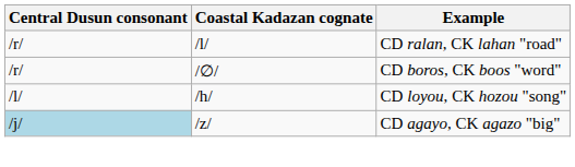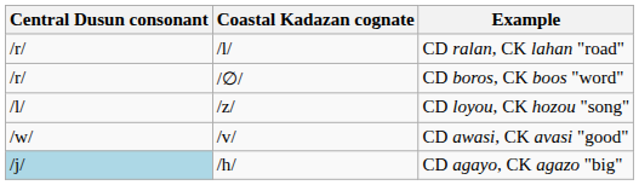 <table class="wikitable">
 <tr>
 <th>Central Dusun consonant</th>
 <th>Coastal Kadazan cognate</th>
 <th>Example</th>
 </tr>
 <tr>
 <td>/r/</td>
 <td>/l/</td>
 <td>CD <em>ralan</em>, CK <em>lahan</em> "road"</td>
 </tr>
 <tr>
 <td>/r/</td>
 <td>/∅/</td>
 <td>CD <em>boros</em>, CK <em>boos</em> "word"</td>
 </tr>
 <tr>
 <td>/l/</td>
-<td>/h/</td>
+<td>/z/</td>
 <td>CD <em>loyou</em>, CK <em>hozou</em> "song"</td>
 </tr>
 <tr>
+<td>/w/</td>
+<td>/v/</td>
+<td>CD <em>awasi</em>, CK <em>avasi</em> "good"</td>
+</tr>
+<tr>
 <td style="background: lightblue;">/j/</td>
-<td>/z/</td>
+<td>/h/</td>
 <td>CD <em>agayo</em>, CK <em>agazo</em> "big"</td>
 </tr>
 </table>
